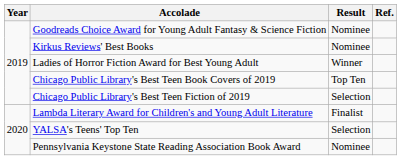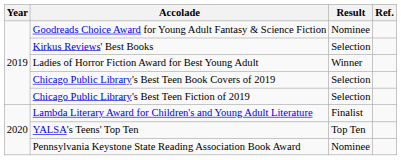 <table class="wikitable sortable">
 <tr>
 <th>Year</th>
 <th>Accolade</th>
 <th>Result</th>
 <th>Ref.</th>
 </tr>
 <tr>
 <td rowspan="5">2019</td>
 <td><a href='#'>Goodreads Choice Award</a> for Young Adult Fantasy & Science Fiction</td>
 <td>Nominee</td>
 <td></td>
 </tr>
 <tr>
 <td><a href='#'>Kirkus Reviews</a>' Best Books</td>
-<td>Nominee</td>
+<td>Selection</td>
 <td></td>
 </tr>
 <tr>
 <td>Ladies of Horror Fiction Award for Best Young Adult</td>
 <td>Winner</td>
 <td></td>
 </tr>
 <tr>
 <td><a href='#'>Chicago Public Library</a>'s Best Teen Book Covers of 2019</td>
-<td>Top Ten</td>
+<td>Selection</td>
 <td></td>
 </tr>
 <tr>
 <td><a href='#'>Chicago Public Library</a>'s Best Teen Fiction of 2019</td>
 <td>Selection</td>
 <td></td>
 </tr>
 <tr>
 <td rowspan="3">2020</td>
 <td><a href='#'>Lambda Literary Award for Children's and Young Adult Literature</a></td>
 <td>Finalist</td>
 <td></td>
 </tr>
 <tr>
 <td><a href='#'>YALSA</a>'s Teens' Top Ten</td>
-<td>Selection</td>
+<td>Top Ten</td>
 <td></td>
 </tr>
 <tr>
 <td>Pennsylvania Keystone State Reading Association Book Award</td>
 <td>Nominee</td>
 <td></td>
 </tr>
 </table>
